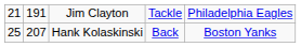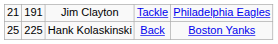 <table class="wikitable" style="text-align:center">
 <tr>
 <td>21</td>
 <td>191</td>
 <td>Jim Clayton</td>
 <td><a href='#'>Tackle</a></td>
 <td><a href='#'>Philadelphia Eagles</a></td>
 </tr>
 <tr>
 <td>25</td>
-<td>207</td>
+<td>225</td>
 <td>Hank Kolaskinski</td>
 <td><a href='#'>Back</a></td>
 <td><a href='#'>Boston Yanks</a></td>
 </tr>
 </table>
